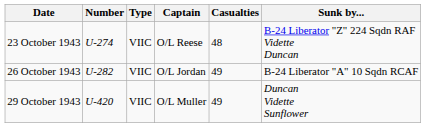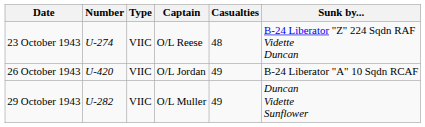 <table class="wikitable" style="margin:1em auto;">
 <tr>
 <th>Date</th>
 <th>Number</th>
 <th>Type</th>
 <th>Captain</th>
 <th>Casualties</th>
 <th>Sunk by...</th>
 </tr>
 <tr>
 <td>23 October 1943</td>
 <td><em>U-274</em></td>
 <td>VIIC</td>
 <td>O/L Reese</td>
 <td>48</td>
 <td><a href='#'>B-24 Liberator</a> "Z" 224 Sqdn RAF<br><em>Vidette</em><br><em>Duncan</em></td>
 </tr>
 <tr>
 <td>26 October 1943</td>
-<td><em>U-282</em></td>
+<td><em>U-420</em></td>
 <td>VIIC</td>
 <td>O/L Jordan</td>
 <td>49</td>
 <td>B-24 Liberator "A" 10 Sqdn RCAF</td>
 </tr>
 <tr>
 <td>29 October 1943</td>
-<td><em>U-420</em></td>
+<td><em>U-282</em></td>
 <td>VIIC</td>
 <td>O/L Muller</td>
 <td>49</td>
 <td><em>Duncan</em><br><em>Vidette</em><br><em>Sunflower</em></td>
 </tr>
 </table>
